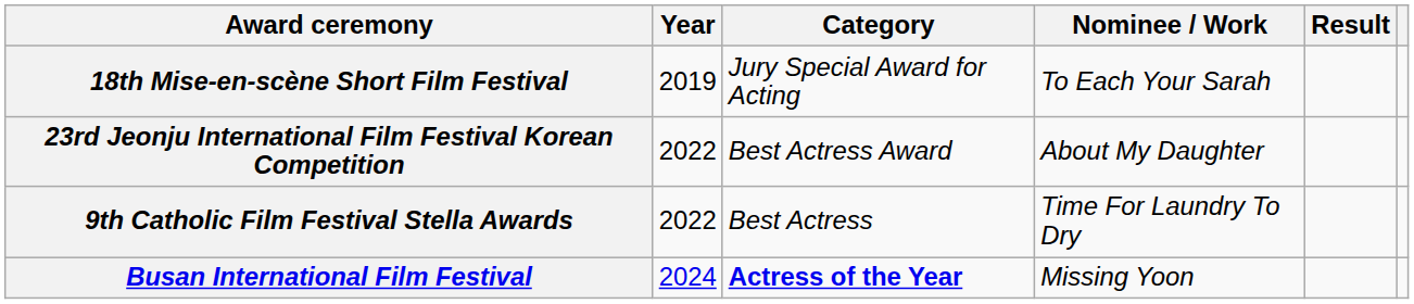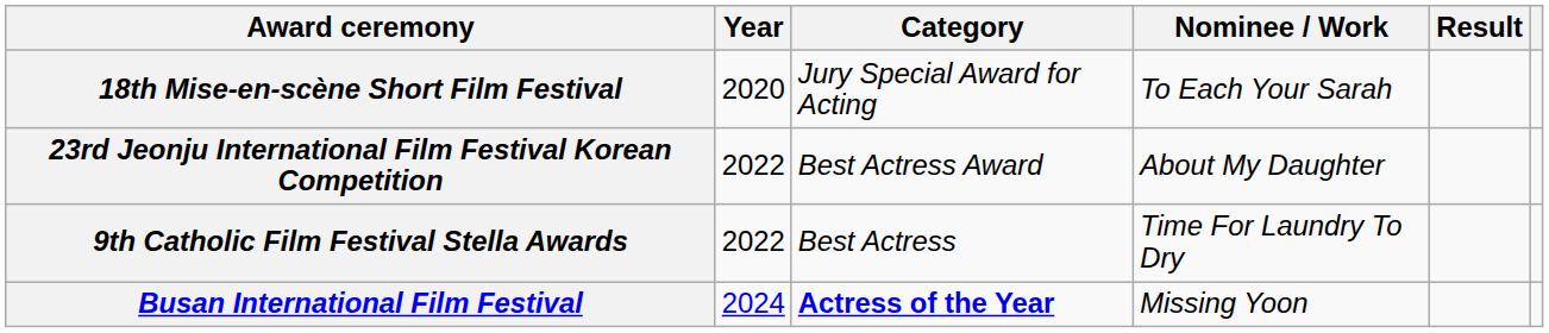 <table class="wikitable plainrowheaders sortable">
 <tr>
 <th scope="col">Award ceremony</th>
 <th scope="col">Year</th>
 <th scope="col">Category</th>
 <th scope="col">Nominee / Work</th>
 <th scope="col">Result</th>
 <th scope="col" class="unsortable"></th>
 </tr>
 <tr>
 <th scope="row"><em>18th Mise-en-scène Short Film Festival</em></th>
-<td>2019</td>
+<td>2020</td>
 <td><em>Jury Special Award for Acting</em></td>
 <td><em>To Each Your Sarah</em></td>
 <td></td>
 <td></td>
 </tr>
 <tr>
 <th scope="row"><em>23rd Jeonju International Film Festival Korean Competition</em></th>
 <td>2022</td>
 <td><em>Best Actress Award</em></td>
 <td><em>About My Daughter</em></td>
 <td></td>
 <td></td>
 </tr>
 <tr>
 <th scope="row"><em>9th Catholic Film Festival Stella Awards</em></th>
 <td>2022</td>
 <td><em>Best Actress</em></td>
 <td><em>Time For Laundry To Dry</em></td>
 <td></td>
 <td></td>
 </tr>
 <tr>
 <th scope="row"><em><a href='#'>Busan International Film Festival</a></em></th>
 <td><a href='#'>2024</a></td>
 <td><strong><a href='#'>Actress of the Year</a></strong></td>
 <td><em>Missing Yoon</em></td>
 <td></td>
 <td></td>
 </tr>
 </table>
